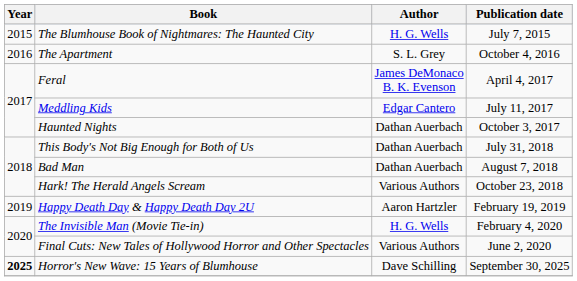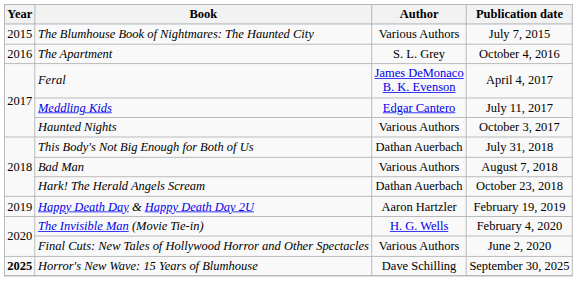 <table class="wikitable sortable">
 <tr style="background:#b0c4de; text-align:center;">
 <th>Year</th>
 <th>Book</th>
 <th>Author</th>
 <th>Publication date</th>
 </tr>
 <tr>
 <td style="text-align:center;">2015</td>
 <td style="text-align:left;"><em>The Blumhouse Book of Nightmares: The Haunted City</em></td>
-<td style="text-align:center;"><a href='#'>H. G. Wells</a></td>
+<td style="text-align:center;">Various Authors</td>
 <td style="text-align:center;">July 7, 2015</td>
 </tr>
 <tr>
 <td style="text-align:center;">2016</td>
 <td style="text-align:left;"><em>The Apartment</em></td>
 <td style="text-align:center;">S. L. Grey</td>
 <td style="text-align:center;">October 4, 2016</td>
 </tr>
 <tr>
 <td rowspan="3" style="text-align:center;">2017</td>
 <td style="text-align:left;"><em>Feral</em></td>
 <td style="text-align:center;"><a href='#'>James DeMonaco</a><br><a href='#'>B. K. Evenson</a></td>
 <td style="text-align:center;">April 4, 2017</td>
 </tr>
 <tr>
 <td style="text-align:left;"><em><a href='#'>Meddling Kids</a></em></td>
 <td style="text-align:center;"><a href='#'>Edgar Cantero</a></td>
 <td style="text-align:center;">July 11, 2017</td>
 </tr>
 <tr>
 <td style="text-align:left;"><em>Haunted Nights</em></td>
-<td style="text-align:center;">Dathan Auerbach</td>
+<td style="text-align:center;">Various Authors</td>
 <td style="text-align:center;">October 3, 2017</td>
 </tr>
 <tr>
 <td rowspan="3" style="text-align:center;">2018</td>
 <td style="text-align:left;"><em>This Body's Not Big Enough for Both of Us</em></td>
 <td style="text-align:center;">Dathan Auerbach</td>
 <td style="text-align:center;">July 31, 2018</td>
 </tr>
 <tr>
 <td style="text-align:left;"><em>Bad Man</em></td>
-<td style="text-align:center;">Dathan Auerbach</td>
+<td style="text-align:center;">Various Authors</td>
 <td style="text-align:center;">August 7, 2018</td>
 </tr>
 <tr>
 <td style="text-align:left;"><em>Hark! The Herald Angels Scream</em></td>
-<td style="text-align:center;">Various Authors</td>
+<td style="text-align:center;">Dathan Auerbach</td>
 <td style="text-align:center;">October 23, 2018</td>
 </tr>
 <tr>
 <td style="text-align:center;">2019</td>
 <td style="text-align:left;"><em><a href='#'>Happy Death Day</a> & <a href='#'>Happy Death Day 2U</a></em></td>
 <td style="text-align:center;">Aaron Hartzler</td>
 <td style="text-align:center;">February 19, 2019</td>
 </tr>
 <tr>
 <td rowspan="2" style="text-align:center;">2020</td>
 <td style="text-align:left;"><em><a href='#'>The Invisible Man</a> (Movie Tie-in)</em></td>
 <td style="text-align:center;"><a href='#'>H. G. Wells</a></td>
 <td style="text-align:center;">February 4, 2020</td>
 </tr>
 <tr>
 <td style="text-align:left;"><em>Final Cuts: New Tales of Hollywood Horror and Other Spectacles</em></td>
 <td style="text-align:center;">Various Authors</td>
 <td style="text-align:center;">June 2, 2020</td>
 </tr>
 <tr>
 <td style="text-align:center;"><strong>2025</strong></td>
 <td style="text-align:left;"><em>Horror's New Wave: 15 Years of Blumhouse</em></td>
 <td style="text-align:center;">Dave Schilling</td>
 <td style="text-align:center;">September 30, 2025</td>
 </tr>
 <tr>
 </tr>
 </table>
